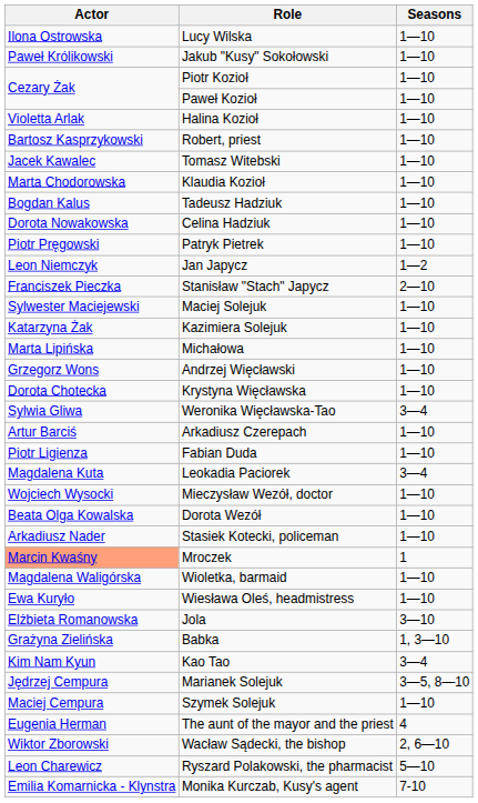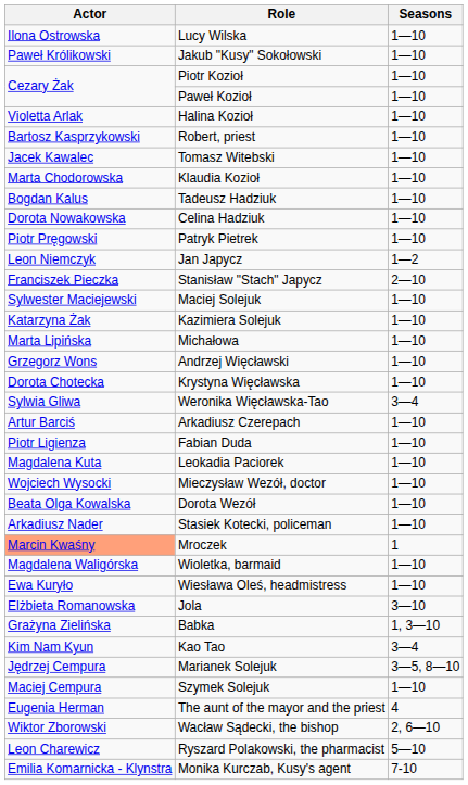 <table class="wikitable">
 <tr>
 <th>Actor</th>
 <th>Role</th>
 <th>Seasons</th>
 </tr>
 <tr>
 <td><a href='#'>Ilona Ostrowska</a></td>
 <td>Lucy Wilska</td>
 <td>1—10</td>
 </tr>
 <tr>
 <td><a href='#'>Paweł Królikowski</a></td>
 <td>Jakub "Kusy" Sokołowski</td>
 <td>1—10</td>
 </tr>
 <tr>
 <td rowspan="2"><a href='#'>Cezary Żak</a></td>
 <td>Piotr Kozioł</td>
 <td>1—10</td>
 </tr>
 <tr>
 <td>Paweł Kozioł</td>
 <td>1—10</td>
 </tr>
 <tr>
 <td><a href='#'>Violetta Arlak</a></td>
 <td>Halina Kozioł</td>
 <td>1—10</td>
 </tr>
 <tr>
 <td><a href='#'>Bartosz Kasprzykowski</a></td>
 <td>Robert, priest</td>
 <td>1—10</td>
 </tr>
 <tr>
 <td><a href='#'>Jacek Kawalec</a></td>
 <td>Tomasz Witebski</td>
 <td>1—10</td>
 </tr>
 <tr>
 <td><a href='#'>Marta Chodorowska</a></td>
 <td>Klaudia Kozioł</td>
 <td>1—10</td>
 </tr>
 <tr>
 <td><a href='#'>Bogdan Kalus</a></td>
 <td>Tadeusz Hadziuk</td>
 <td>1—10</td>
 </tr>
 <tr>
 <td><a href='#'>Dorota Nowakowska</a></td>
 <td>Celina Hadziuk</td>
 <td>1—10</td>
 </tr>
 <tr>
 <td><a href='#'>Piotr Pręgowski</a></td>
 <td>Patryk Pietrek</td>
 <td>1—10</td>
 </tr>
 <tr>
 <td><a href='#'>Leon Niemczyk</a></td>
 <td>Jan Japycz</td>
 <td>1—2</td>
 </tr>
 <tr>
 <td><a href='#'>Franciszek Pieczka</a></td>
 <td>Stanisław "Stach" Japycz</td>
 <td>2—10</td>
 </tr>
 <tr>
 <td><a href='#'>Sylwester Maciejewski</a></td>
 <td>Maciej Solejuk</td>
 <td>1—10</td>
 </tr>
 <tr>
 <td><a href='#'>Katarzyna Żak</a></td>
 <td>Kazimiera Solejuk</td>
 <td>1—10</td>
 </tr>
 <tr>
 <td><a href='#'>Marta Lipińska</a></td>
 <td>Michałowa</td>
 <td>1—10</td>
 </tr>
 <tr>
 <td><a href='#'>Grzegorz Wons</a></td>
 <td>Andrzej Więcławski</td>
 <td>1—10</td>
 </tr>
 <tr>
 <td><a href='#'>Dorota Chotecka</a></td>
 <td>Krystyna Więcławska</td>
 <td>1—10</td>
 </tr>
 <tr>
 <td><a href='#'>Sylwia Gliwa</a></td>
 <td>Weronika Więcławska-Tao</td>
 <td>3—4</td>
 </tr>
 <tr>
 <td><a href='#'>Artur Barciś</a></td>
 <td>Arkadiusz Czerepach</td>
 <td>1—10</td>
 </tr>
 <tr>
 <td><a href='#'>Piotr Ligienza</a></td>
 <td>Fabian Duda</td>
 <td>1—10</td>
 </tr>
 <tr>
 <td><a href='#'>Magdalena Kuta</a></td>
 <td>Leokadia Paciorek</td>
-<td>3—4</td>
+<td>1—10</td>
 </tr>
 <tr>
 <td><a href='#'>Wojciech Wysocki</a></td>
 <td>Mieczysław Wezół, doctor</td>
 <td>1—10</td>
 </tr>
 <tr>
 <td><a href='#'>Beata Olga Kowalska</a></td>
 <td>Dorota Wezół</td>
 <td>1—10</td>
 </tr>
 <tr>
 <td><a href='#'>Arkadiusz Nader</a></td>
 <td>Stasiek Kotecki, policeman</td>
 <td>1—10</td>
 </tr>
 <tr>
 <td style="background: lightsalmon;"><a href='#'>Marcin Kwaśny</a></td>
 <td>Mroczek</td>
 <td>1</td>
 </tr>
 <tr>
 <td><a href='#'>Magdalena Waligórska</a></td>
 <td>Wioletka, barmaid</td>
 <td>1—10</td>
 </tr>
 <tr>
 <td><a href='#'>Ewa Kuryło</a></td>
 <td>Wiesława Oleś, headmistress</td>
 <td>1—10</td>
 </tr>
 <tr>
 <td><a href='#'>Elżbieta Romanowska</a></td>
 <td>Jola</td>
 <td>3—10</td>
 </tr>
 <tr>
 <td><a href='#'>Grażyna Zielińska</a></td>
 <td>Babka</td>
 <td>1, 3—10</td>
 </tr>
 <tr>
 <td><a href='#'>Kim Nam Kyun</a></td>
 <td>Kao Tao</td>
 <td>3—4</td>
 </tr>
 <tr>
 <td><a href='#'>Jędrzej Cempura</a></td>
 <td>Marianek Solejuk</td>
 <td>3—5, 8—10</td>
 </tr>
 <tr>
 <td><a href='#'>Maciej Cempura</a></td>
 <td>Szymek Solejuk</td>
 <td>1—10</td>
 </tr>
 <tr>
 <td><a href='#'>Eugenia Herman</a></td>
 <td>The aunt of the mayor and the priest</td>
 <td>4</td>
 </tr>
 <tr>
 <td><a href='#'>Wiktor Zborowski</a></td>
 <td>Wacław Sądecki, the bishop</td>
 <td>2, 6—10</td>
 </tr>
 <tr>
 <td><a href='#'>Leon Charewicz</a></td>
 <td>Ryszard Polakowski, the pharmacist</td>
 <td>5—10</td>
 </tr>
 <tr>
 <td><a href='#'>Emilia Komarnicka - Klynstra</a></td>
 <td>Monika Kurczab, Kusy's agent</td>
 <td>7-10</td>
 </tr>
 </table>
